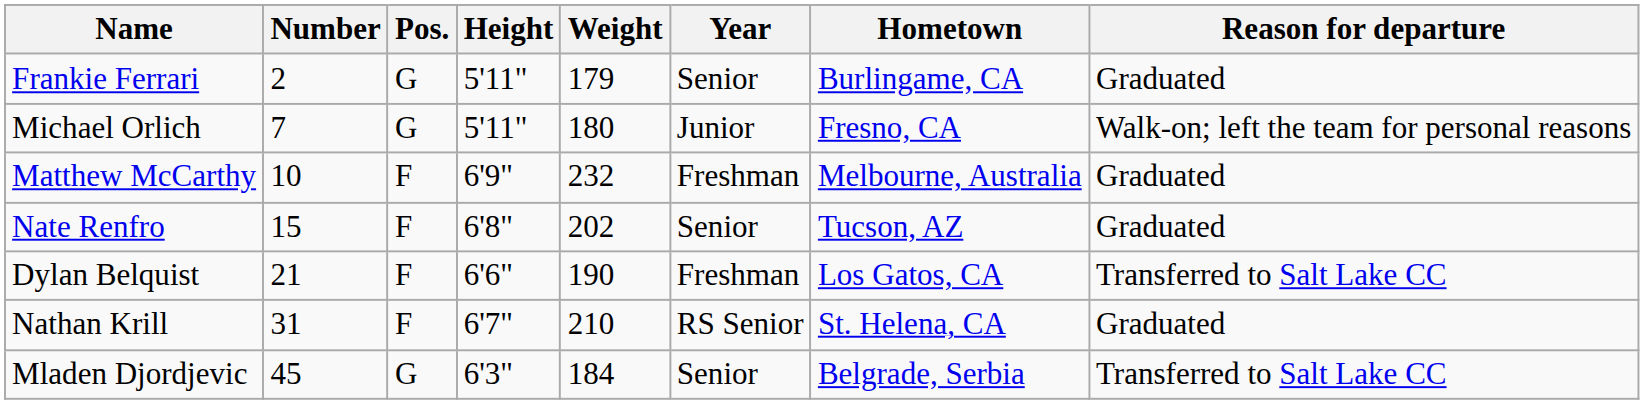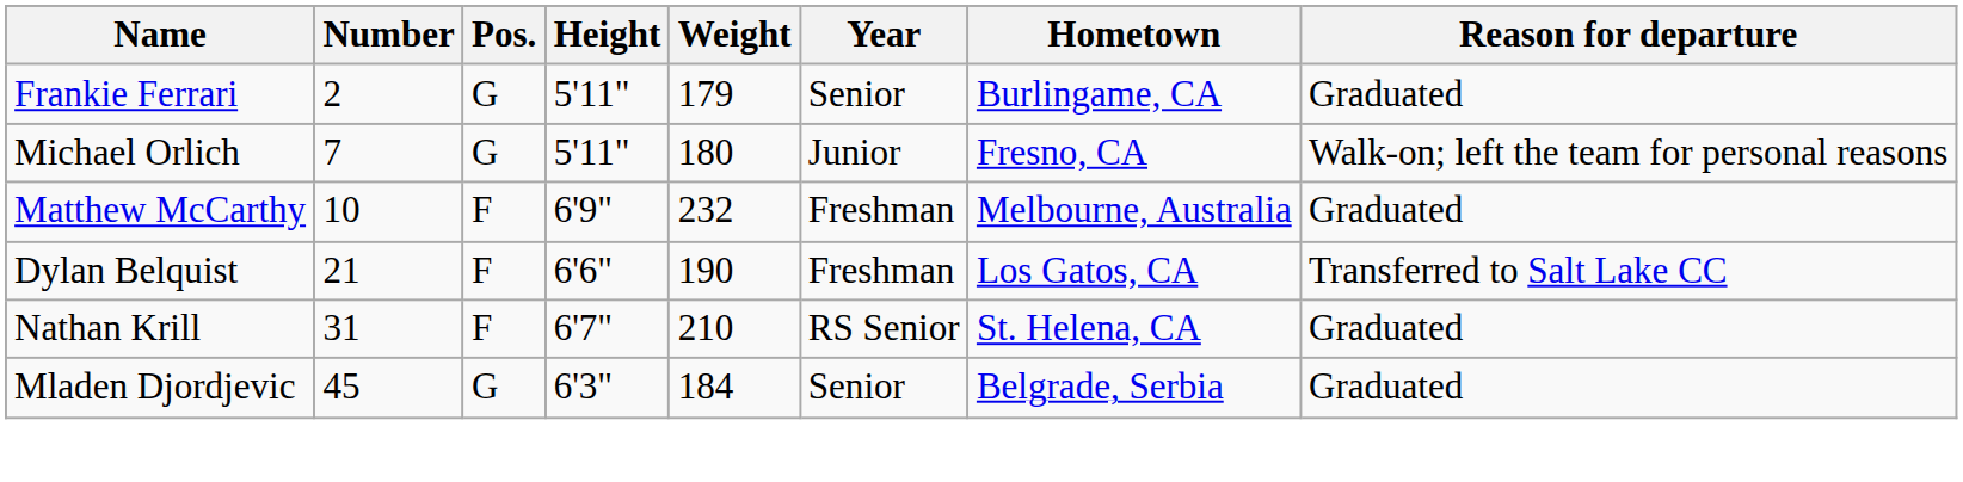 <table class="wikitable sortable" border="1">
 <tr>
 <th>Name</th>
 <th>Number</th>
 <th>Pos.</th>
 <th>Height</th>
 <th>Weight</th>
 <th>Year</th>
 <th>Hometown</th>
 <th class="unsortable">Reason for departure</th>
 </tr>
 <tr>
 <td><a href='#'>Frankie Ferrari</a></td>
 <td>2</td>
 <td>G</td>
 <td>5'11"</td>
 <td>179</td>
 <td>Senior</td>
 <td><a href='#'>Burlingame, CA</a></td>
 <td>Graduated</td>
 </tr>
 <tr>
 <td>Michael Orlich</td>
 <td>7</td>
 <td>G</td>
 <td>5'11"</td>
 <td>180</td>
 <td>Junior</td>
 <td><a href='#'>Fresno, CA</a></td>
 <td>Walk-on; left the team for personal reasons</td>
 </tr>
 <tr>
 <td><a href='#'>Matthew McCarthy</a></td>
 <td>10</td>
 <td>F</td>
 <td>6'9"</td>
 <td>232</td>
 <td>Freshman</td>
 <td><a href='#'>Melbourne, Australia</a></td>
 <td>Graduated</td>
 </tr>
 <tr>
-<td><a href='#'>Nate Renfro</a></td>
-<td>15</td>
-<td>F</td>
-<td>6'8"</td>
-<td>202</td>
-<td>Senior</td>
-<td><a href='#'>Tucson, AZ</a></td>
-<td>Graduated</td>
-</tr>
-<tr>
 <td>Dylan Belquist</td>
 <td>21</td>
 <td>F</td>
 <td>6'6"</td>
 <td>190</td>
 <td>Freshman</td>
 <td><a href='#'>Los Gatos, CA</a></td>
 <td>Transferred to <a href='#'>Salt Lake CC</a></td>
 </tr>
 <tr>
 <td>Nathan Krill</td>
 <td>31</td>
 <td>F</td>
 <td>6'7"</td>
 <td>210</td>
 <td>RS Senior</td>
 <td><a href='#'>St. Helena, CA</a></td>
 <td>Graduated</td>
 </tr>
 <tr>
 <td>Mladen Djordjevic</td>
 <td>45</td>
 <td>G</td>
 <td>6'3"</td>
 <td>184</td>
 <td>Senior</td>
 <td><a href='#'>Belgrade, Serbia</a></td>
-<td>Transferred to <a href='#'>Salt Lake CC</a></td>
+<td>Graduated</td>
 </tr>
 </table>
